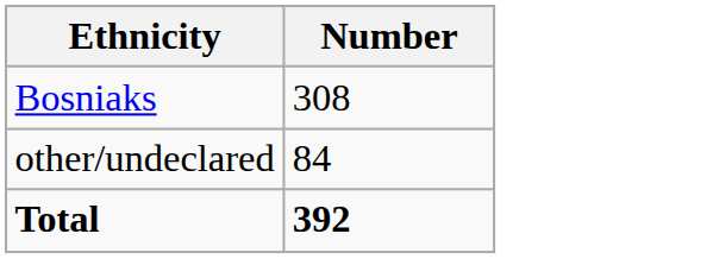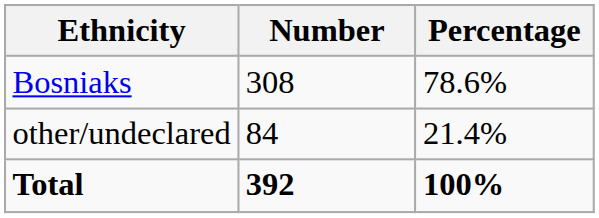 <table class="wikitable">
 <tr>
 <th width="100px">Ethnicity</th>
 <th width="80px">Number</th>
+<th width="80px">Percentage</th>
 </tr>
 <tr>
 <td><a href='#'>Bosniaks</a></td>
 <td>308</td>
+<td>78.6%</td>
 </tr>
 <tr>
 <td>other/undeclared</td>
 <td>84</td>
+<td>21.4%</td>
 </tr>
 <tr>
 <td><strong>Total</strong></td>
 <td><strong>392</strong></td>
+<td><strong>100%</strong></td>
 </tr>
 </table>
